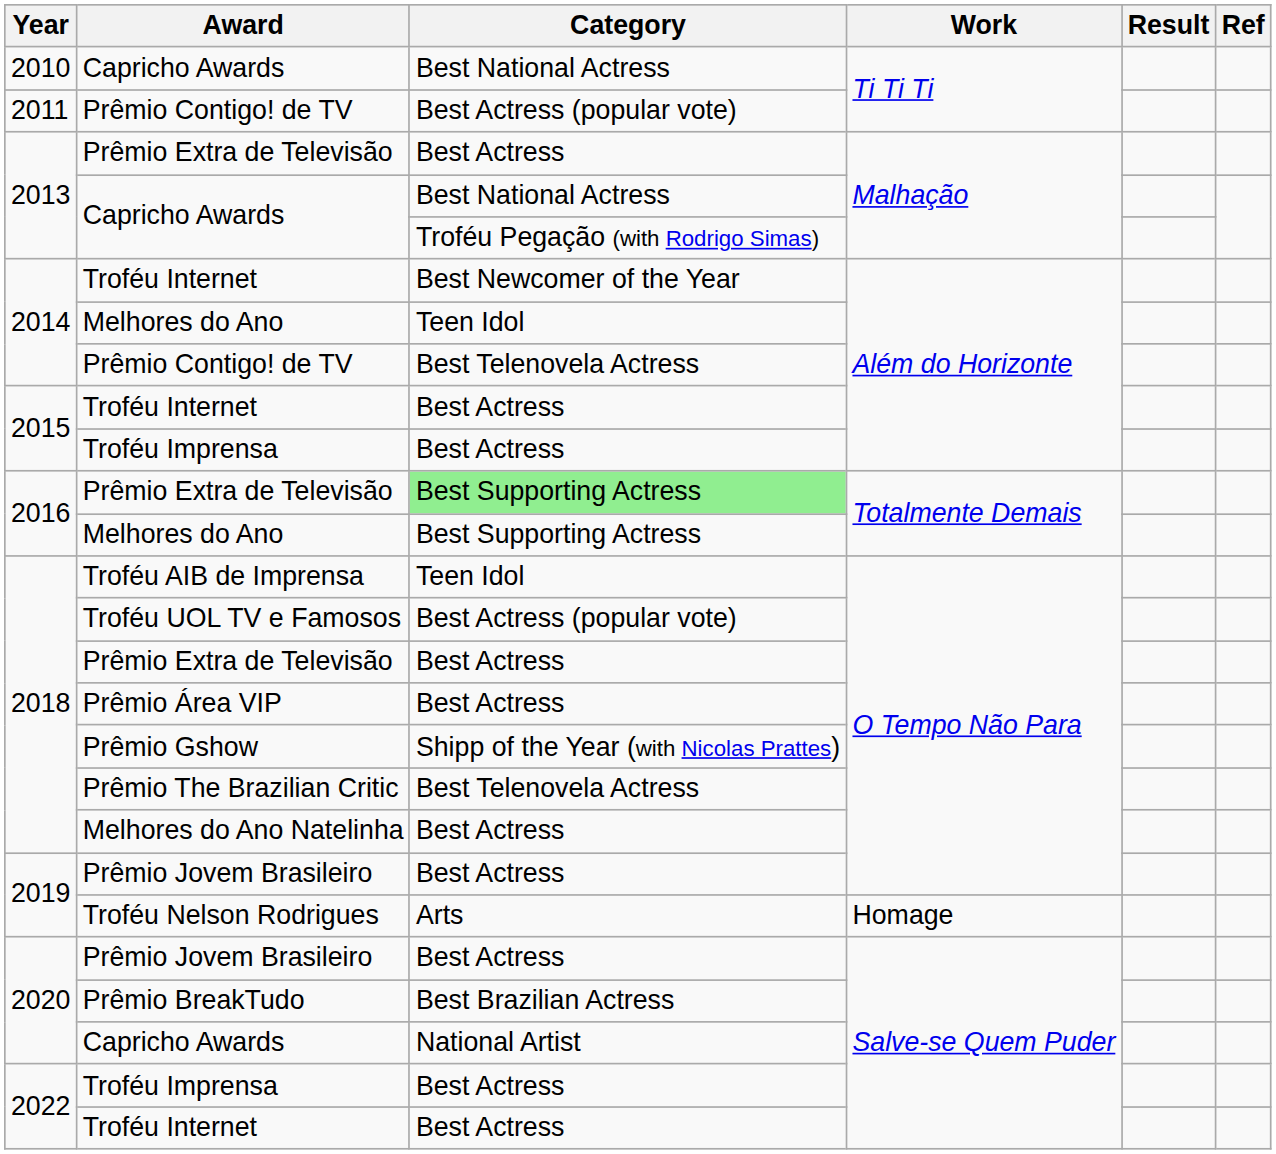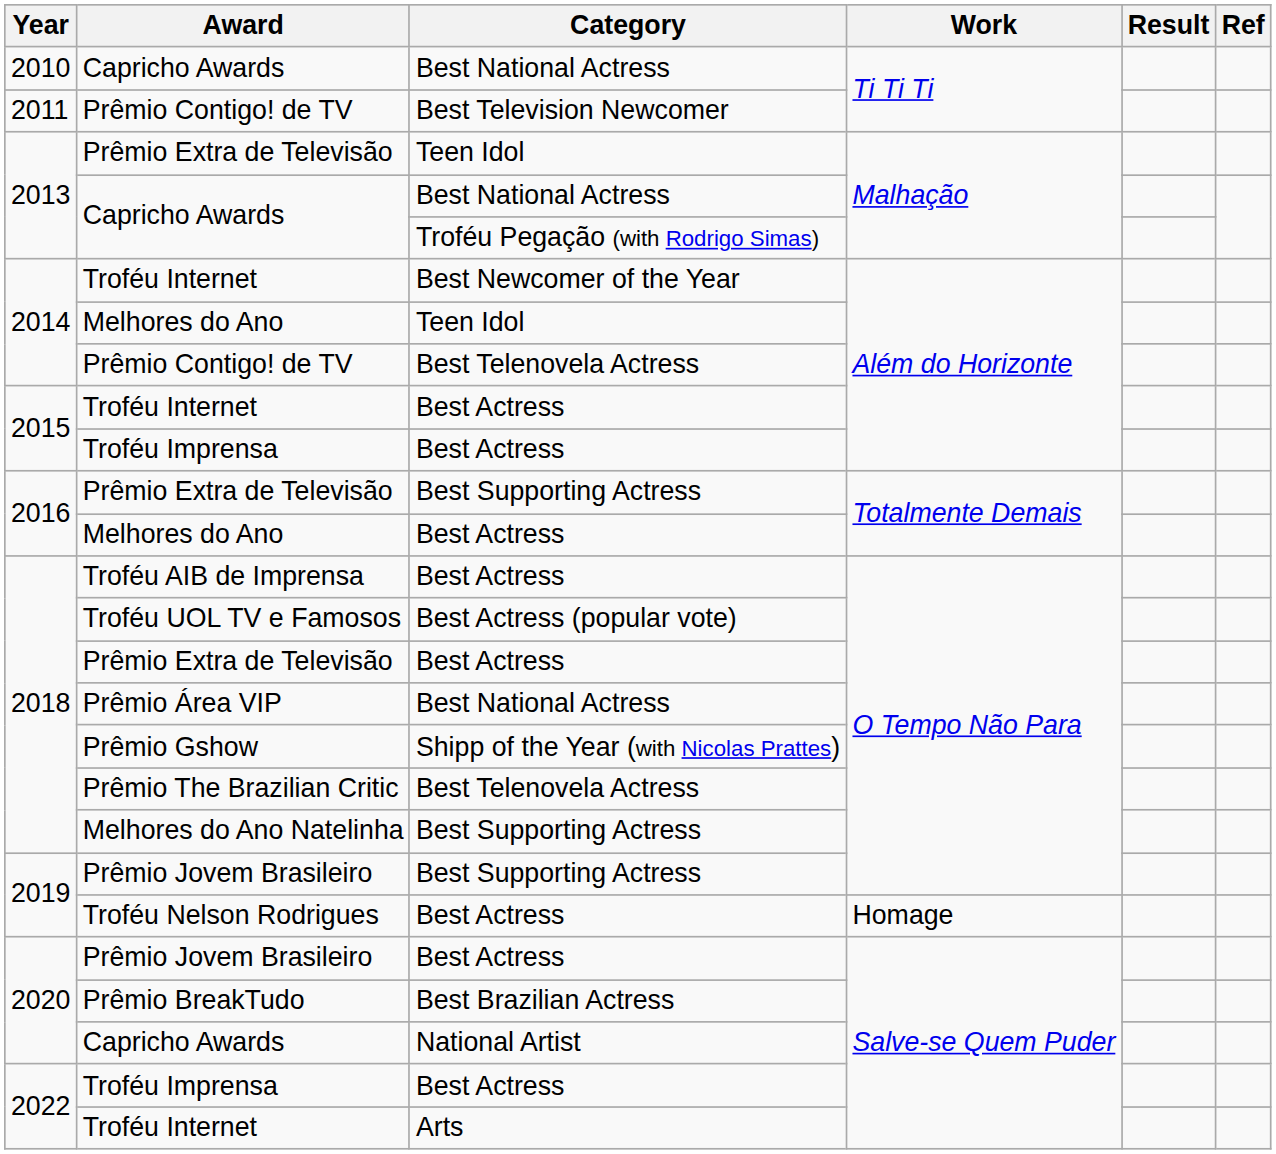 <table class="wikitable">
 <tr>
 <th>Year</th>
 <th>Award</th>
 <th>Category</th>
 <th>Work</th>
 <th>Result</th>
 <th>Ref</th>
 </tr>
 <tr>
 <td>2010</td>
 <td>Capricho Awards</td>
 <td>Best National Actress</td>
 <td rowspan="2"><em><a href='#'>Ti Ti Ti</a></em></td>
 <td></td>
 <td></td>
 </tr>
 <tr>
 <td>2011</td>
 <td>Prêmio Contigo! de TV</td>
-<td>Best Actress (popular vote)</td>
+<td>Best Television Newcomer</td>
 <td></td>
 <td></td>
 </tr>
 <tr>
 <td rowspan="3">2013</td>
 <td>Prêmio Extra de Televisão</td>
-<td>Best Actress</td>
+<td>Teen Idol</td>
 <td rowspan="3"><em><a href='#'>Malhação</a></em></td>
 <td></td>
 <td></td>
 </tr>
 <tr>
 <td rowspan="2">Capricho Awards</td>
 <td>Best National Actress</td>
 <td></td>
 <td rowspan="2"></td>
 </tr>
 <tr>
 <td>Troféu Pegação <small>(with <a href='#'>Rodrigo Simas</a>)</small></td>
 <td></td>
 </tr>
 <tr>
 <td rowspan="3">2014</td>
 <td>Troféu Internet</td>
 <td>Best Newcomer of the Year</td>
 <td rowspan="5"><em><a href='#'>Além do Horizonte</a></em></td>
 <td></td>
 <td></td>
 </tr>
 <tr>
 <td>Melhores do Ano</td>
 <td>Teen Idol</td>
 <td></td>
 <td></td>
 </tr>
 <tr>
 <td>Prêmio Contigo! de TV</td>
 <td>Best Telenovela Actress</td>
 <td></td>
 <td></td>
 </tr>
 <tr>
 <td rowspan="2">2015</td>
 <td>Troféu Internet</td>
 <td>Best Actress</td>
 <td></td>
 <td></td>
 </tr>
 <tr>
 <td>Troféu Imprensa</td>
 <td>Best Actress</td>
 <td></td>
 <td></td>
 </tr>
 <tr>
 <td rowspan="2">2016</td>
 <td>Prêmio Extra de Televisão</td>
-<td style="background: lightgreen;">Best Supporting Actress</td>
+<td>Best Supporting Actress</td>
 <td rowspan="2"><em><a href='#'>Totalmente Demais</a></em></td>
 <td></td>
 <td></td>
 </tr>
 <tr>
 <td>Melhores do Ano</td>
-<td>Best Supporting Actress</td>
+<td>Best Actress</td>
 <td></td>
 <td></td>
 </tr>
 <tr>
 <td rowspan="7">2018</td>
 <td>Troféu AIB de Imprensa</td>
-<td>Teen Idol</td>
+<td>Best Actress</td>
 <td rowspan="8"><em><a href='#'>O Tempo Não Para</a></em></td>
 <td></td>
 <td></td>
 </tr>
 <tr>
 <td>Troféu UOL TV e Famosos</td>
 <td>Best Actress (popular vote)</td>
 <td></td>
 <td></td>
 </tr>
 <tr>
 <td>Prêmio Extra de Televisão</td>
 <td>Best Actress</td>
 <td></td>
 <td></td>
 </tr>
 <tr>
 <td>Prêmio Área VIP</td>
-<td>Best  Actress</td>
+<td>Best National Actress</td>
 <td></td>
 <td></td>
 </tr>
 <tr>
 <td>Prêmio Gshow</td>
 <td>Shipp of the Year (<small>with <a href='#'>Nicolas Prattes</a></small>)</td>
 <td></td>
 <td></td>
 </tr>
 <tr>
 <td>Prêmio The Brazilian Critic</td>
 <td>Best Telenovela Actress</td>
 <td></td>
 <td></td>
 </tr>
 <tr>
 <td>Melhores do Ano Natelinha</td>
-<td>Best Actress</td>
+<td>Best Supporting Actress</td>
 <td></td>
 <td></td>
 </tr>
 <tr>
 <td rowspan="2">2019</td>
 <td>Prêmio Jovem Brasileiro</td>
-<td>Best Actress</td>
+<td>Best Supporting Actress</td>
 <td></td>
 <td></td>
 </tr>
 <tr>
 <td>Troféu Nelson Rodrigues</td>
-<td>Arts</td>
+<td>Best Actress</td>
 <td>Homage</td>
 <td></td>
 <td></td>
 </tr>
 <tr>
 <td rowspan="3">2020</td>
 <td>Prêmio Jovem Brasileiro</td>
 <td>Best Actress</td>
 <td rowspan="5"><em><a href='#'>Salve-se Quem Puder</a></em></td>
 <td></td>
 <td></td>
 </tr>
 <tr>
 <td>Prêmio BreakTudo</td>
 <td>Best Brazilian Actress</td>
 <td></td>
 <td></td>
 </tr>
 <tr>
 <td>Capricho Awards</td>
 <td>National Artist</td>
 <td></td>
 <td></td>
 </tr>
 <tr>
 <td rowspan="2">2022</td>
 <td>Troféu Imprensa</td>
 <td>Best Actress</td>
 <td></td>
 <td></td>
 </tr>
 <tr>
 <td>Troféu Internet</td>
-<td>Best Actress</td>
+<td>Arts</td>
 <td></td>
 <td></td>
 </tr>
 </table>
